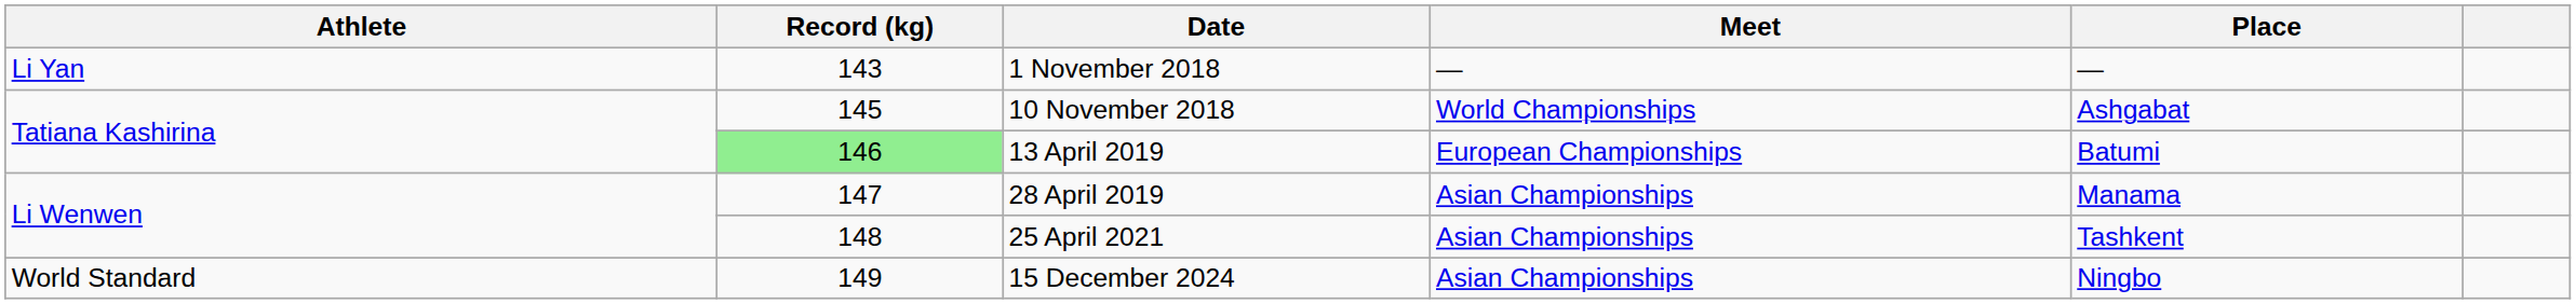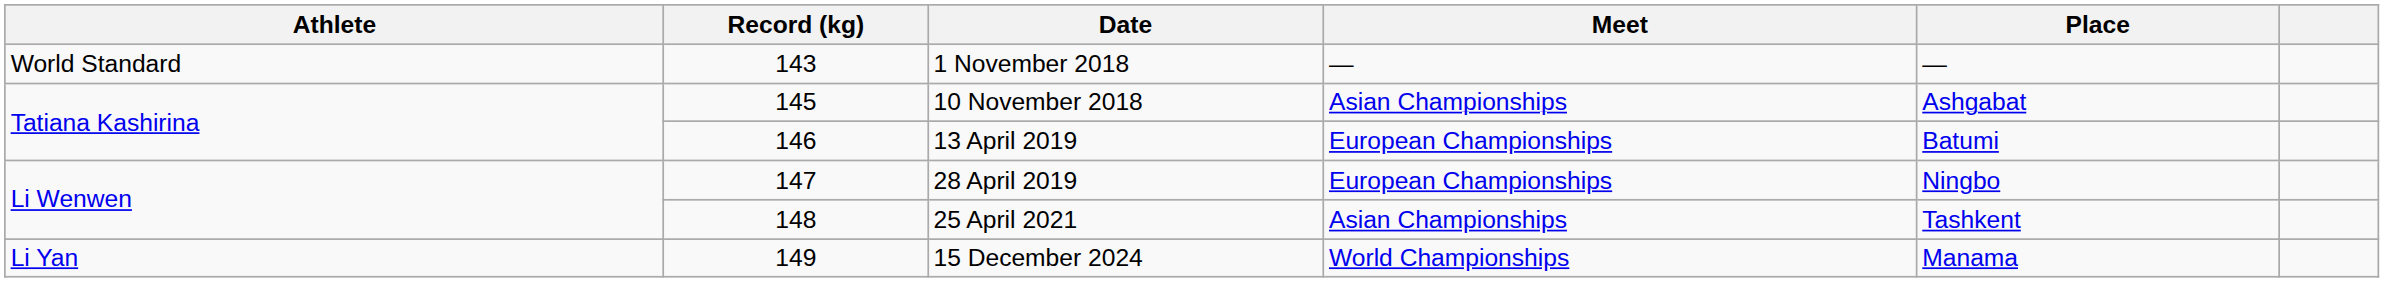 <table class="wikitable" style="font-size:90%; width: 70%;">
 <tr>
 <th width=20%>Athlete</th>
 <th width=8%>Record (kg)</th>
 <th width=12%>Date</th>
 <th width=18%>Meet</th>
 <th width=11%>Place</th>
 <th width=3%></th>
 </tr>
 <tr>
-<td> <a href='#'>Li Yan</a></td>
+<td>World Standard</td>
 <td align=center>143</td>
 <td>1 November 2018</td>
 <td>—</td>
 <td>—</td>
 <td></td>
 </tr>
 <tr>
 <td rowspan=2> <a href='#'>Tatiana Kashirina</a></td>
 <td align=center>145</td>
 <td>10 November 2018</td>
-<td><a href='#'>World Championships</a></td>
+<td><a href='#'>Asian Championships</a></td>
 <td><a href='#'>Ashgabat</a></td>
 <td></td>
 </tr>
 <tr>
-<td align=center style="background: lightgreen;">146</td>
+<td align=center>146</td>
 <td>13 April 2019</td>
 <td><a href='#'>European Championships</a></td>
 <td><a href='#'>Batumi</a></td>
 <td></td>
 </tr>
 <tr>
 <td rowspan=2> <a href='#'>Li Wenwen</a></td>
 <td align=center>147</td>
 <td>28 April 2019</td>
-<td><a href='#'>Asian Championships</a></td>
-<td><a href='#'>Manama</a></td>
+<td><a href='#'>European Championships</a></td>
+<td><a href='#'>Ningbo</a></td>
 <td></td>
 </tr>
 <tr>
 <td align=center>148</td>
 <td>25 April 2021</td>
 <td><a href='#'>Asian Championships</a></td>
 <td><a href='#'>Tashkent</a></td>
 <td></td>
 </tr>
 <tr>
-<td>World Standard</td>
+<td> <a href='#'>Li Yan</a></td>
 <td align=center>149</td>
 <td>15 December 2024</td>
-<td><a href='#'>Asian Championships</a></td>
-<td><a href='#'>Ningbo</a></td>
+<td><a href='#'>World Championships</a></td>
+<td><a href='#'>Manama</a></td>
 <td></td>
 </tr>
 </table>
